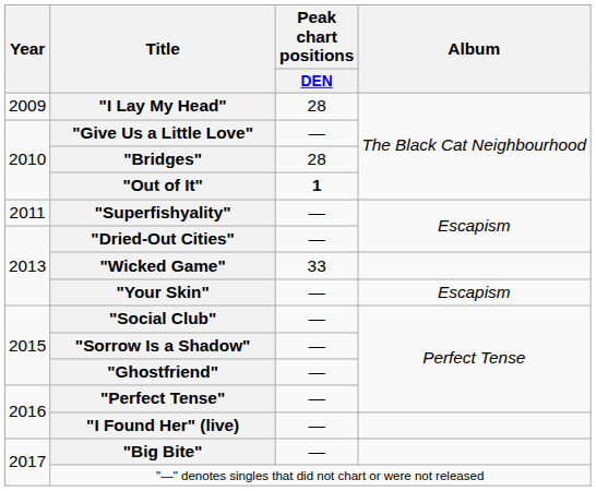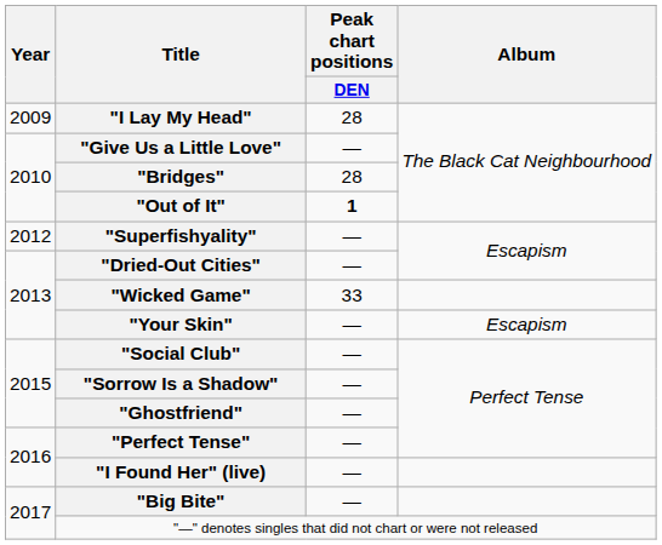 <table class="wikitable plainrowheaders" style="text-align:center;">
 <tr>
 <th scope="col" rowspan="2">Year</th>
 <th scope="colw" rowspan="2" style="width:13em;">Title</th>
 <th scope="col">Peak chart positions</th>
 <th scope="col" rowspan="2">Album</th>
 </tr>
 <tr>
 <th scope="col" style="width:3em;font-size:90%;"><a href='#'>DEN</a><br></th>
 </tr>
 <tr>
 <td>2009</td>
 <th scope="row">"I Lay My Head"</th>
 <td>28</td>
 <td rowspan="4"><em>The Black Cat Neighbourhood</em></td>
 </tr>
 <tr>
 <td rowspan="3">2010</td>
 <th scope="row">"Give Us a Little Love"</th>
 <td>—</td>
 </tr>
 <tr>
 <th scope="row">"Bridges"</th>
 <td>28</td>
 </tr>
 <tr>
 <th scope="row">"Out of It"</th>
 <td><strong>1</strong></td>
 </tr>
 <tr>
-<td>2011</td>
+<td>2012</td>
 <th scope="row">"Superfishyality"</th>
 <td>—</td>
 <td rowspan="2"><em>Escapism</em></td>
 </tr>
 <tr>
 <td rowspan=3>2013</td>
 <th scope="row">"Dried-Out Cities"</th>
 <td>—</td>
 </tr>
 <tr>
 <th scope="row">"Wicked Game"</th>
 <td>33</td>
 <td></td>
 </tr>
 <tr>
 <th scope="row">"Your Skin"</th>
 <td>—</td>
 <td><em>Escapism</em></td>
 </tr>
 <tr>
 <td rowspan="3">2015</td>
 <th scope="row">"Social Club"</th>
 <td>—</td>
 <td rowspan="4"><em>Perfect Tense</em></td>
 </tr>
 <tr>
 <th scope="row">"Sorrow Is a Shadow"</th>
 <td>—</td>
 </tr>
 <tr>
 <th scope="row">"Ghostfriend"</th>
 <td>—</td>
 </tr>
 <tr>
 <td rowspan="2">2016</td>
 <th scope="row">"Perfect Tense"</th>
 <td>—</td>
 </tr>
 <tr>
 <th scope="row">"I Found Her" (live)</th>
 <td>—</td>
 <td></td>
 </tr>
 <tr>
 <td rowspan="2">2017</td>
 <th scope="row">"Big Bite"</th>
 <td>—</td>
 <td></td>
 </tr>
 <tr>
 <td colspan="14" style="font-size:9pt">"—" denotes singles that did not chart or were not released</td>
 </tr>
 </table>
